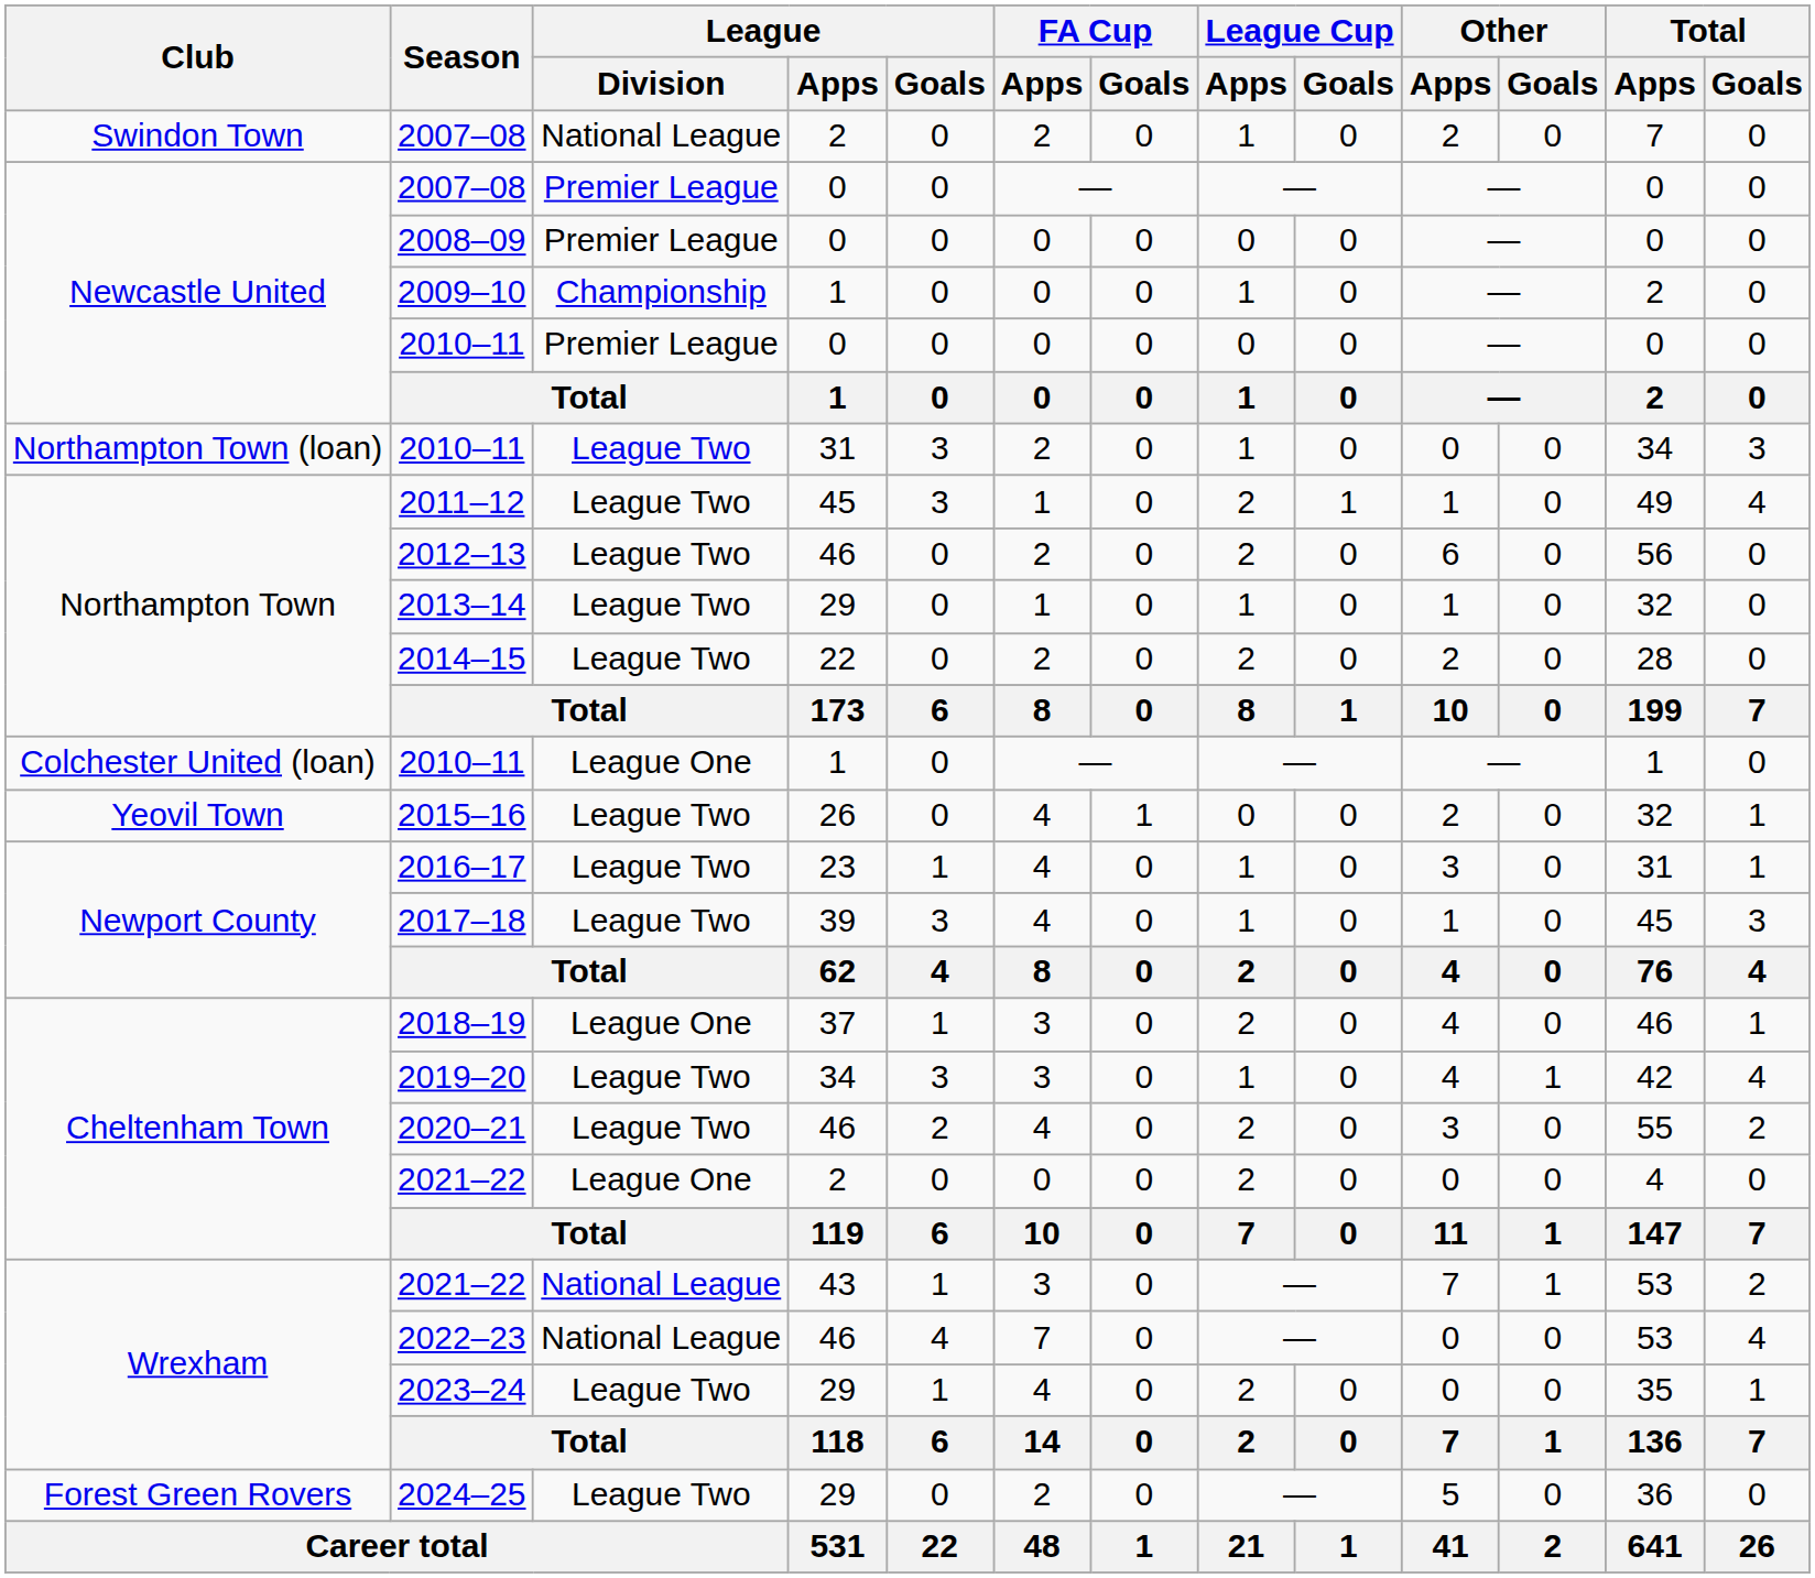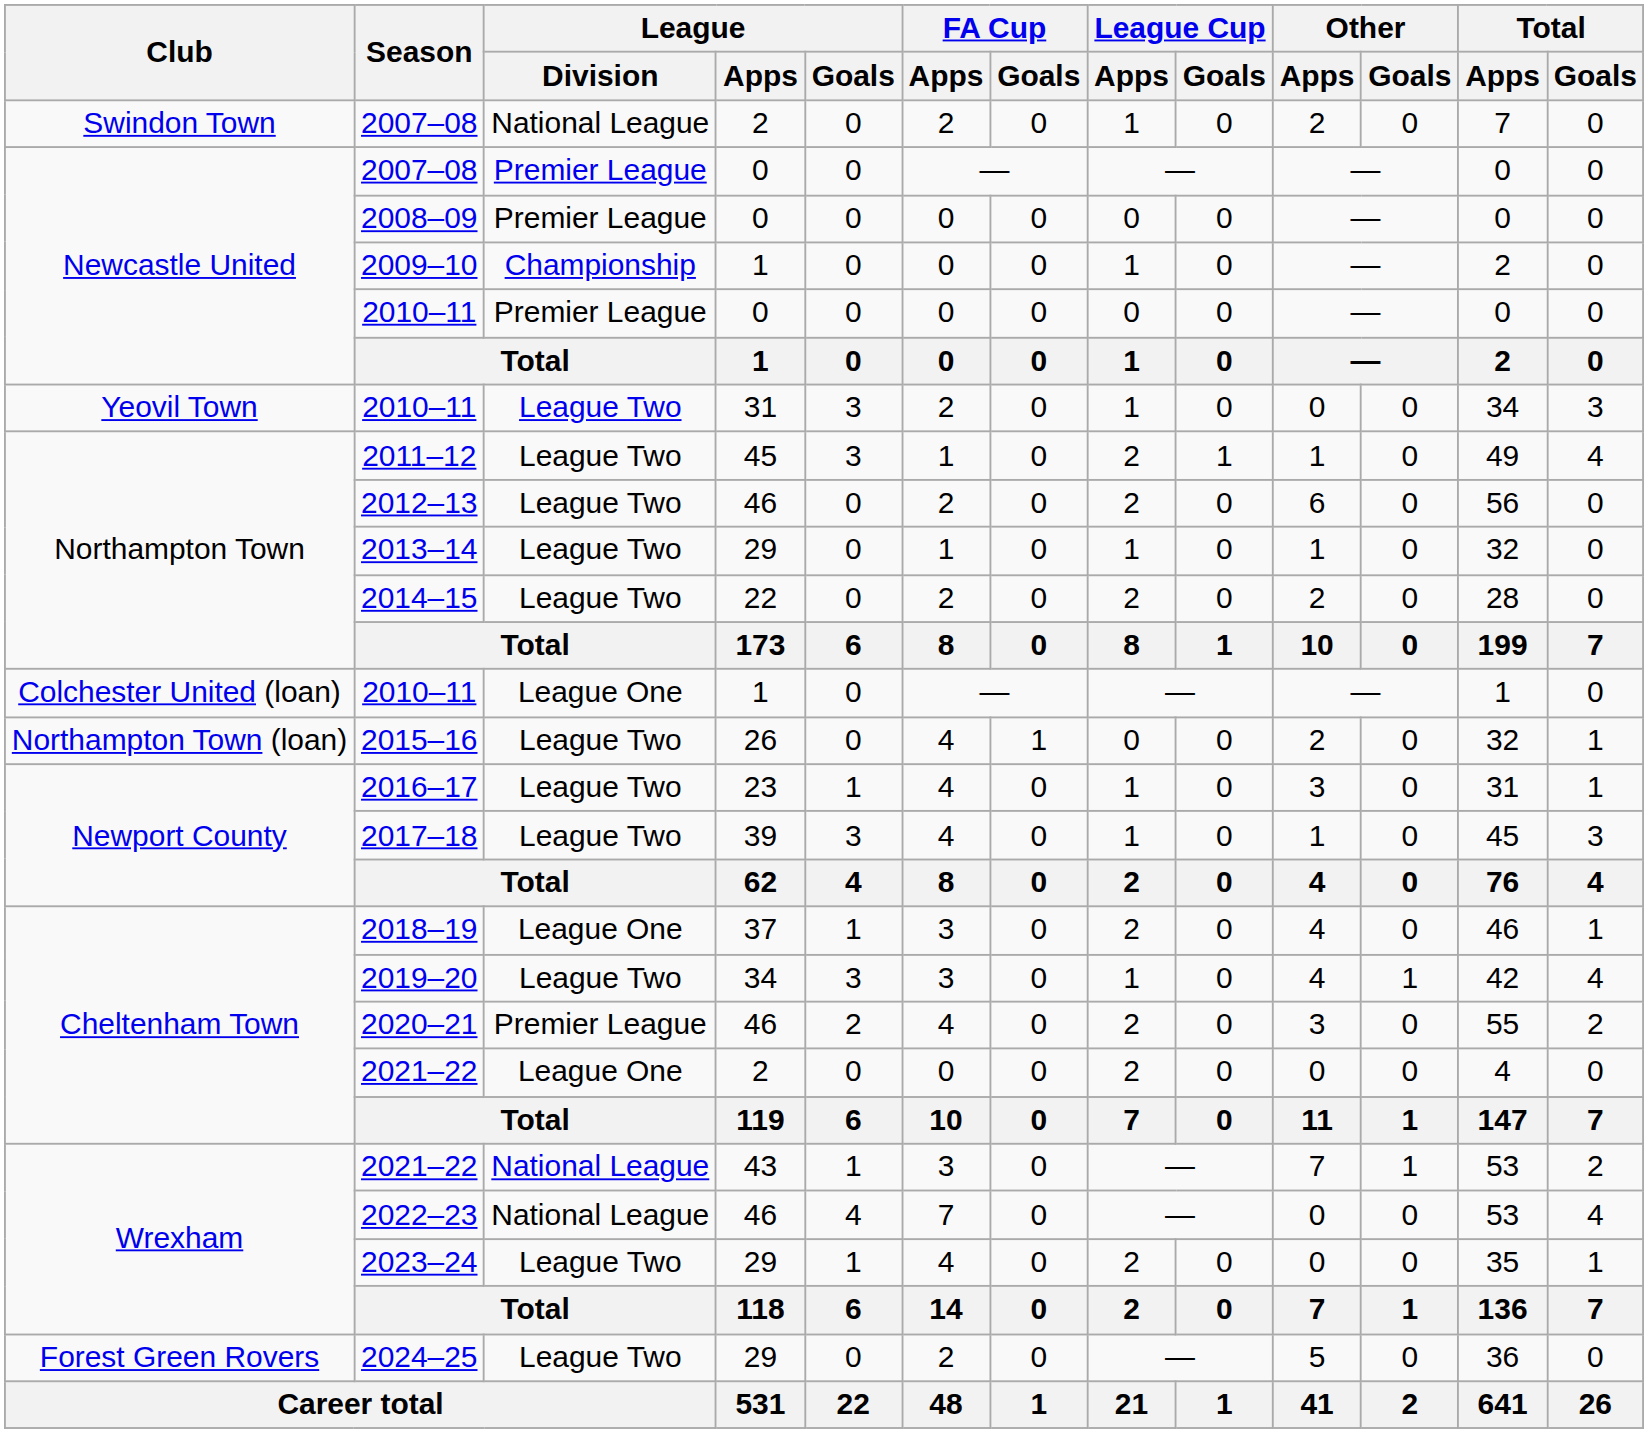 <table class=wikitable style="text-align:center">
 <tr>
 <th rowspan=2>Club</th>
 <th rowspan=2>Season</th>
 <th colspan=3>League</th>
 <th colspan=2><a href='#'>FA Cup</a></th>
 <th colspan=2><a href='#'>League Cup</a></th>
 <th colspan=2>Other</th>
 <th colspan=2>Total</th>
 </tr>
 <tr>
 <th>Division</th>
 <th>Apps</th>
 <th>Goals</th>
 <th>Apps</th>
 <th>Goals</th>
 <th>Apps</th>
 <th>Goals</th>
 <th>Apps</th>
 <th>Goals</th>
 <th>Apps</th>
 <th>Goals</th>
 </tr>
 <tr>
 <td><a href='#'>Swindon Town</a></td>
 <td><a href='#'>2007–08</a></td>
 <td>National League</td>
 <td>2</td>
 <td>0</td>
 <td>2</td>
 <td>0</td>
 <td>1</td>
 <td>0</td>
 <td>2</td>
 <td>0</td>
 <td>7</td>
 <td>0</td>
 </tr>
 <tr>
 <td rowspan=5><a href='#'>Newcastle United</a></td>
 <td><a href='#'>2007–08</a></td>
 <td><a href='#'>Premier League</a></td>
 <td>0</td>
 <td>0</td>
 <td colspan=2>—</td>
 <td colspan=2>—</td>
 <td colspan=2>—</td>
 <td>0</td>
 <td>0</td>
 </tr>
 <tr>
 <td><a href='#'>2008–09</a></td>
 <td>Premier League</td>
 <td>0</td>
 <td>0</td>
 <td>0</td>
 <td>0</td>
 <td>0</td>
 <td>0</td>
 <td colspan=2>—</td>
 <td>0</td>
 <td>0</td>
 </tr>
 <tr>
 <td><a href='#'>2009–10</a></td>
 <td><a href='#'>Championship</a></td>
 <td>1</td>
 <td>0</td>
 <td>0</td>
 <td>0</td>
 <td>1</td>
 <td>0</td>
 <td colspan=2>—</td>
 <td>2</td>
 <td>0</td>
 </tr>
 <tr>
 <td><a href='#'>2010–11</a></td>
 <td>Premier League</td>
 <td>0</td>
 <td>0</td>
 <td>0</td>
 <td>0</td>
 <td>0</td>
 <td>0</td>
 <td colspan=2>—</td>
 <td>0</td>
 <td>0</td>
 </tr>
 <tr>
 <th colspan=2>Total</th>
 <th>1</th>
 <th>0</th>
 <th>0</th>
 <th>0</th>
 <th>1</th>
 <th>0</th>
 <th colspan=2>—</th>
 <th>2</th>
 <th>0</th>
 </tr>
 <tr>
-<td><a href='#'>Northampton Town</a> (loan)</td>
+<td><a href='#'>Yeovil Town</a></td>
 <td><a href='#'>2010–11</a></td>
 <td><a href='#'>League Two</a></td>
 <td>31</td>
 <td>3</td>
 <td>2</td>
 <td>0</td>
 <td>1</td>
 <td>0</td>
 <td>0</td>
 <td>0</td>
 <td>34</td>
 <td>3</td>
 </tr>
 <tr>
 <td rowspan=5>Northampton Town</td>
 <td><a href='#'>2011–12</a></td>
 <td>League Two</td>
 <td>45</td>
 <td>3</td>
 <td>1</td>
 <td>0</td>
 <td>2</td>
 <td>1</td>
 <td>1</td>
 <td>0</td>
 <td>49</td>
 <td>4</td>
 </tr>
 <tr>
 <td><a href='#'>2012–13</a></td>
 <td>League Two</td>
 <td>46</td>
 <td>0</td>
 <td>2</td>
 <td>0</td>
 <td>2</td>
 <td>0</td>
 <td>6</td>
 <td>0</td>
 <td>56</td>
 <td>0</td>
 </tr>
 <tr>
 <td><a href='#'>2013–14</a></td>
 <td>League Two</td>
 <td>29</td>
 <td>0</td>
 <td>1</td>
 <td>0</td>
 <td>1</td>
 <td>0</td>
 <td>1</td>
 <td>0</td>
 <td>32</td>
 <td>0</td>
 </tr>
 <tr>
 <td><a href='#'>2014–15</a></td>
 <td>League Two</td>
 <td>22</td>
 <td>0</td>
 <td>2</td>
 <td>0</td>
 <td>2</td>
 <td>0</td>
 <td>2</td>
 <td>0</td>
 <td>28</td>
 <td>0</td>
 </tr>
 <tr>
 <th colspan=2>Total</th>
 <th>173</th>
 <th>6</th>
 <th>8</th>
 <th>0</th>
 <th>8</th>
 <th>1</th>
 <th>10</th>
 <th>0</th>
 <th>199</th>
 <th>7</th>
 </tr>
 <tr>
 <td><a href='#'>Colchester United</a> (loan)</td>
 <td><a href='#'>2010–11</a></td>
 <td>League One</td>
 <td>1</td>
 <td>0</td>
 <td colspan=2>—</td>
 <td colspan=2>—</td>
 <td colspan=2>—</td>
 <td>1</td>
 <td>0</td>
 </tr>
 <tr>
-<td><a href='#'>Yeovil Town</a></td>
+<td><a href='#'>Northampton Town</a> (loan)</td>
 <td><a href='#'>2015–16</a></td>
 <td>League Two</td>
 <td>26</td>
 <td>0</td>
 <td>4</td>
 <td>1</td>
 <td>0</td>
 <td>0</td>
 <td>2</td>
 <td>0</td>
 <td>32</td>
 <td>1</td>
 </tr>
 <tr>
 <td rowspan=3><a href='#'>Newport County</a></td>
 <td><a href='#'>2016–17</a></td>
 <td>League Two</td>
 <td>23</td>
 <td>1</td>
 <td>4</td>
 <td>0</td>
 <td>1</td>
 <td>0</td>
 <td>3</td>
 <td>0</td>
 <td>31</td>
 <td>1</td>
 </tr>
 <tr>
 <td><a href='#'>2017–18</a></td>
 <td>League Two</td>
 <td>39</td>
 <td>3</td>
 <td>4</td>
 <td>0</td>
 <td>1</td>
 <td>0</td>
 <td>1</td>
 <td>0</td>
 <td>45</td>
 <td>3</td>
 </tr>
 <tr>
 <th colspan=2>Total</th>
 <th>62</th>
 <th>4</th>
 <th>8</th>
 <th>0</th>
 <th>2</th>
 <th>0</th>
 <th>4</th>
 <th>0</th>
 <th>76</th>
 <th>4</th>
 </tr>
 <tr>
 <td rowspan=5><a href='#'>Cheltenham Town</a></td>
 <td><a href='#'>2018–19</a></td>
 <td>League One</td>
 <td>37</td>
 <td>1</td>
 <td>3</td>
 <td>0</td>
 <td>2</td>
 <td>0</td>
 <td>4</td>
 <td>0</td>
 <td>46</td>
 <td>1</td>
 </tr>
 <tr>
 <td><a href='#'>2019–20</a></td>
 <td>League Two</td>
 <td>34</td>
 <td>3</td>
 <td>3</td>
 <td>0</td>
 <td>1</td>
 <td>0</td>
 <td>4</td>
 <td>1</td>
 <td>42</td>
 <td>4</td>
 </tr>
 <tr>
 <td><a href='#'>2020–21</a></td>
-<td>League Two</td>
+<td>Premier League</td>
 <td>46</td>
 <td>2</td>
 <td>4</td>
 <td>0</td>
 <td>2</td>
 <td>0</td>
 <td>3</td>
 <td>0</td>
 <td>55</td>
 <td>2</td>
 </tr>
 <tr>
 <td><a href='#'>2021–22</a></td>
 <td>League One</td>
 <td>2</td>
 <td>0</td>
 <td>0</td>
 <td>0</td>
 <td>2</td>
 <td>0</td>
 <td>0</td>
 <td>0</td>
 <td>4</td>
 <td>0</td>
 </tr>
 <tr>
 <th colspan=2>Total</th>
 <th>119</th>
 <th>6</th>
 <th>10</th>
 <th>0</th>
 <th>7</th>
 <th>0</th>
 <th>11</th>
 <th>1</th>
 <th>147</th>
 <th>7</th>
 </tr>
 <tr>
 <td rowspan="4"><a href='#'>Wrexham</a></td>
 <td><a href='#'>2021–22</a></td>
 <td><a href='#'>National League</a></td>
 <td>43</td>
 <td>1</td>
 <td>3</td>
 <td>0</td>
 <td colspan=2>—</td>
 <td>7</td>
 <td>1</td>
 <td>53</td>
 <td>2</td>
 </tr>
 <tr>
 <td><a href='#'>2022–23</a></td>
 <td>National League</td>
 <td>46</td>
 <td>4</td>
 <td>7</td>
 <td>0</td>
 <td colspan=2>—</td>
 <td>0</td>
 <td>0</td>
 <td>53</td>
 <td>4</td>
 </tr>
 <tr>
 <td><a href='#'>2023–24</a></td>
 <td>League Two</td>
 <td>29</td>
 <td>1</td>
 <td>4</td>
 <td>0</td>
 <td>2</td>
 <td>0</td>
 <td>0</td>
 <td>0</td>
 <td>35</td>
 <td>1</td>
 </tr>
 <tr>
 <th colspan="2">Total</th>
 <th>118</th>
 <th>6</th>
 <th>14</th>
 <th>0</th>
 <th>2</th>
 <th>0</th>
 <th>7</th>
 <th>1</th>
 <th>136</th>
 <th>7</th>
 </tr>
 <tr>
 <td><a href='#'>Forest Green Rovers</a></td>
 <td><a href='#'>2024–25</a></td>
 <td>League Two</td>
 <td>29</td>
 <td>0</td>
 <td>2</td>
 <td>0</td>
 <td colspan=2>—</td>
 <td>5</td>
 <td>0</td>
 <td>36</td>
 <td>0</td>
 </tr>
 <tr>
 <th colspan="3">Career total</th>
 <th>531</th>
 <th>22</th>
 <th>48</th>
 <th>1</th>
 <th>21</th>
 <th>1</th>
 <th>41</th>
 <th>2</th>
 <th>641</th>
 <th>26</th>
 </tr>
 </table>
